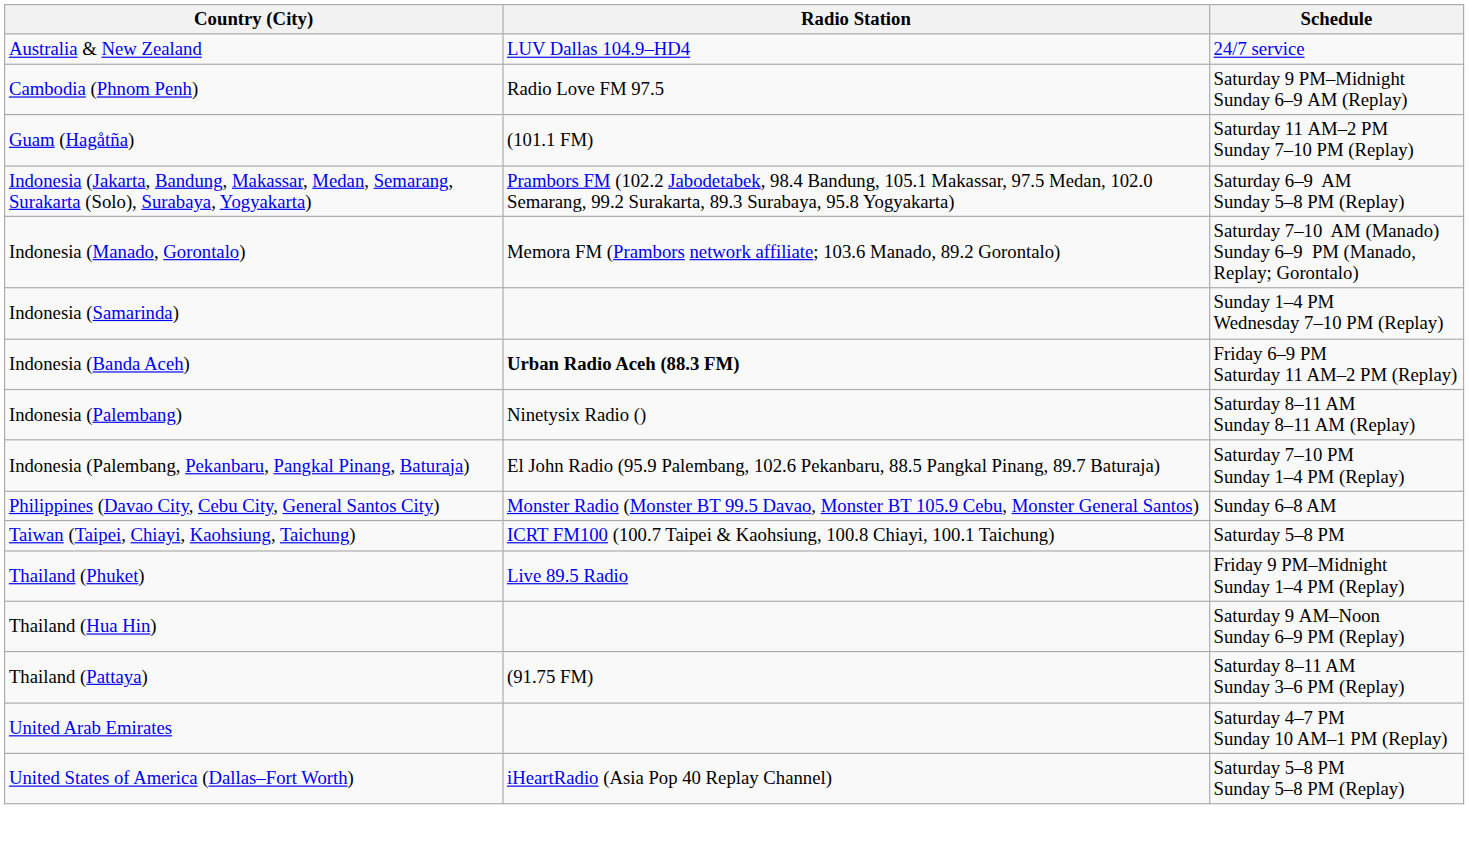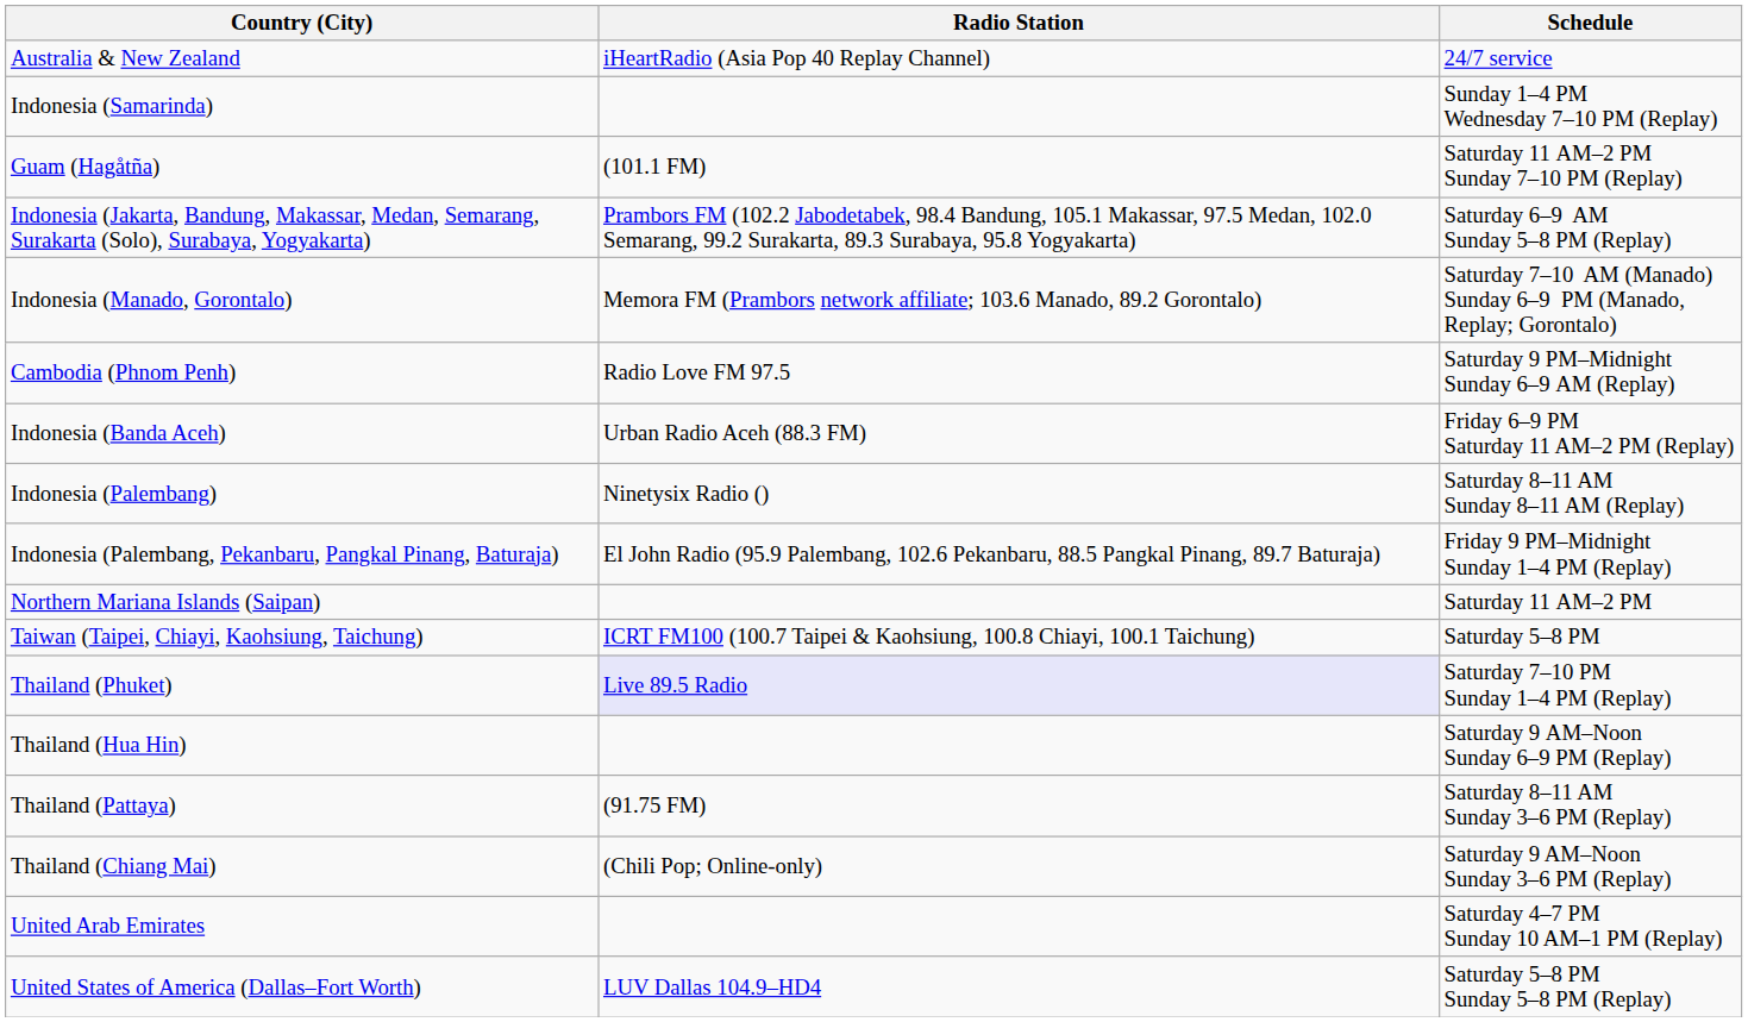 <table class="wikitable">
 <tr>
 <th>Country (City)</th>
 <th>Radio Station</th>
 <th>Schedule</th>
 </tr>
 <tr>
 <td><a href='#'>Australia</a> & <a href='#'>New Zealand</a></td>
-<td><a href='#'>LUV Dallas 104.9–HD4</a></td>
+<td><a href='#'>iHeartRadio</a> (Asia Pop 40 Replay Channel)</td>
 <td><a href='#'>24/7 service</a></td>
 </tr>
 <tr>
-<td><a href='#'>Cambodia</a> (<a href='#'>Phnom Penh</a>)</td>
-<td>Radio Love FM 97.5</td>
-<td>Saturday 9 PM–Midnight <br> Sunday 6–9 AM (Replay)</td>
+<td>Indonesia (<a href='#'>Samarinda</a>)</td>
+<td></td>
+<td>Sunday 1–4 PM <br> Wednesday 7–10 PM (Replay)</td>
 </tr>
 <tr>
 <td><a href='#'>Guam</a> (<a href='#'>Hagåtña</a>)</td>
 <td> (101.1 FM)</td>
 <td>Saturday 11 AM–2 PM <br> Sunday 7–10 PM (Replay)</td>
 </tr>
 <tr>
 <td><a href='#'>Indonesia</a> (<a href='#'>Jakarta</a>, <a href='#'>Bandung</a>, <a href='#'>Makassar</a>, <a href='#'>Medan</a>, <a href='#'>Semarang</a>, <a href='#'>Surakarta</a> (Solo), <a href='#'>Surabaya</a>, <a href='#'>Yogyakarta</a>)</td>
 <td><a href='#'>Prambors FM</a> (102.2 <a href='#'>Jabodetabek</a>, 98.4 Bandung, 105.1 Makassar, 97.5 Medan, 102.0 Semarang, 99.2 Surakarta, 89.3 Surabaya, 95.8 Yogyakarta)</td>
 <td>Saturday 6–9  AM <br> Sunday 5–8 PM (Replay)</td>
 </tr>
 <tr>
 <td>Indonesia (<a href='#'>Manado</a>, <a href='#'>Gorontalo</a>)</td>
 <td>Memora FM (<a href='#'>Prambors</a> <a href='#'>network affiliate</a>; 103.6 Manado, 89.2 Gorontalo)</td>
 <td>Saturday 7–10  AM (Manado) <br> Sunday 6–9  PM (Manado, Replay; Gorontalo)</td>
 </tr>
 <tr>
-<td>Indonesia (<a href='#'>Samarinda</a>)</td>
-<td></td>
-<td>Sunday 1–4 PM <br> Wednesday 7–10 PM (Replay)</td>
+<td><a href='#'>Cambodia</a> (<a href='#'>Phnom Penh</a>)</td>
+<td>Radio Love FM 97.5</td>
+<td>Saturday 9 PM–Midnight <br> Sunday 6–9 AM (Replay)</td>
 </tr>
 <tr>
 <td>Indonesia (<a href='#'>Banda Aceh</a>)</td>
-<td><strong>Urban Radio Aceh (88.3 FM)</strong></td>
+<td>Urban Radio Aceh (88.3 FM)</td>
 <td>Friday 6–9 PM <br> Saturday 11 AM–2 PM (Replay)</td>
 </tr>
 <tr>
 <td>Indonesia (<a href='#'>Palembang</a>)</td>
 <td>Ninetysix Radio ()</td>
 <td>Saturday 8–11 AM <br> Sunday 8–11 AM (Replay)</td>
 </tr>
 <tr>
 <td>Indonesia (Palembang, <a href='#'>Pekanbaru</a>, <a href='#'>Pangkal Pinang</a>, <a href='#'>Baturaja</a>)</td>
 <td>El John Radio (95.9 Palembang, 102.6 Pekanbaru, 88.5 Pangkal Pinang, 89.7 Baturaja)</td>
-<td>Saturday 7–10 PM <br> Sunday 1–4 PM (Replay)</td>
+<td>Friday 9 PM–Midnight <br> Sunday 1–4 PM (Replay)</td>
 </tr>
 <tr>
-<td><a href='#'>Philippines</a> (<a href='#'>Davao City</a>, <a href='#'>Cebu City</a>, <a href='#'>General Santos City</a>)</td>
-<td><a href='#'>Monster Radio</a> (<a href='#'>Monster BT 99.5 Davao</a>, <a href='#'>Monster BT 105.9 Cebu</a>, <a href='#'>Monster General Santos</a>)</td>
-<td>Sunday 6–8 AM</td>
+<td><a href='#'>Northern Mariana Islands</a> (<a href='#'>Saipan</a>)</td>
+<td></td>
+<td>Saturday 11 AM–2 PM</td>
 </tr>
 <tr>
 <td><a href='#'>Taiwan</a> (<a href='#'>Taipei</a>, <a href='#'>Chiayi</a>, <a href='#'>Kaohsiung</a>, <a href='#'>Taichung</a>)</td>
 <td><a href='#'>ICRT FM100</a> (100.7 Taipei & Kaohsiung, 100.8 Chiayi, 100.1 Taichung)</td>
 <td>Saturday 5–8 PM</td>
 </tr>
 <tr>
 <td><a href='#'>Thailand</a> (<a href='#'>Phuket</a>)</td>
-<td><a href='#'>Live 89.5 Radio</a></td>
-<td>Friday 9 PM–Midnight <br> Sunday 1–4 PM (Replay)</td>
+<td style="background: lavender;"><a href='#'>Live 89.5 Radio</a></td>
+<td>Saturday 7–10 PM <br> Sunday 1–4 PM (Replay)</td>
 </tr>
 <tr>
 <td>Thailand (<a href='#'>Hua Hin</a>)</td>
 <td></td>
 <td>Saturday 9 AM–Noon <br> Sunday 6–9 PM (Replay)</td>
 </tr>
 <tr>
 <td>Thailand (<a href='#'>Pattaya</a>)</td>
 <td> (91.75 FM)</td>
 <td>Saturday 8–11 AM <br> Sunday 3–6 PM (Replay)</td>
 </tr>
 <tr>
+<td>Thailand (<a href='#'>Chiang Mai</a>)</td>
+<td> (Chili Pop; Online-only)</td>
+<td>Saturday 9 AM–Noon <br> Sunday 3–6 PM (Replay)</td>
+</tr>
+<tr>
 <td><a href='#'>United Arab Emirates</a></td>
 <td></td>
 <td>Saturday 4–7 PM <br> Sunday 10 AM–1 PM (Replay)</td>
 </tr>
 <tr>
 <td><a href='#'>United States of America</a> (<a href='#'>Dallas–Fort Worth</a>)</td>
-<td><a href='#'>iHeartRadio</a> (Asia Pop 40 Replay Channel)</td>
+<td><a href='#'>LUV Dallas 104.9–HD4</a></td>
 <td>Saturday 5–8 PM <br> Sunday 5–8 PM (Replay)</td>
 </tr>
 </table>
